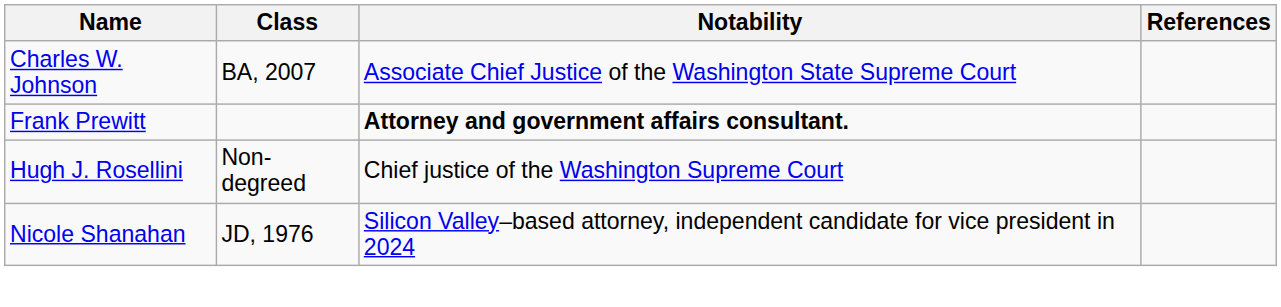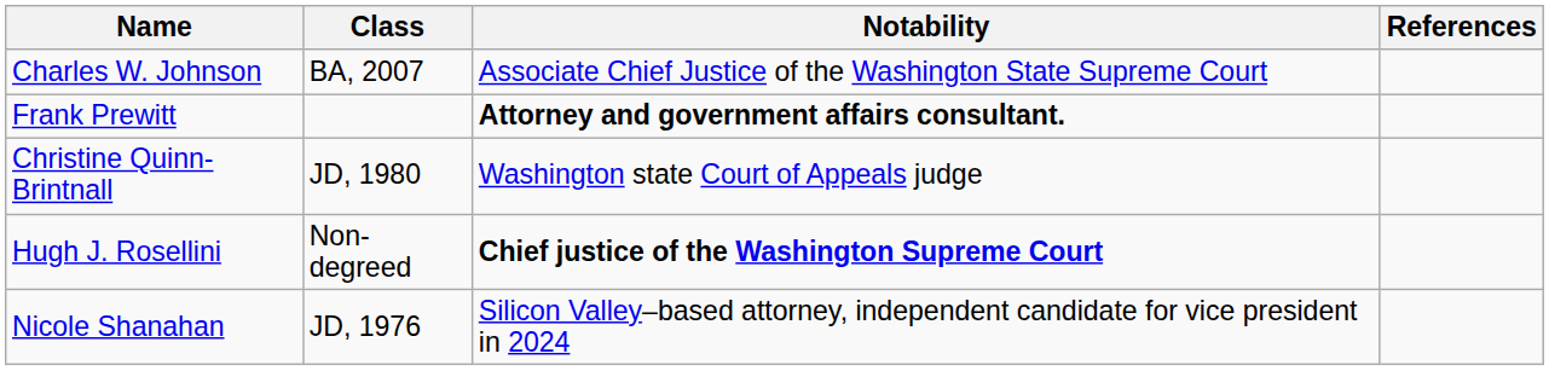 <table class="sortable wikitable" style="width:100%;">
 <tr>
 <th>Name</th>
 <th>Class</th>
 <th>Notability</th>
 <th>References</th>
 </tr>
 <tr>
 <td><a href='#'>Charles W. Johnson</a></td>
 <td>BA, 2007</td>
 <td><a href='#'>Associate Chief Justice</a> of the <a href='#'>Washington State Supreme Court</a></td>
 <td></td>
 </tr>
 <tr>
 <td><a href='#'>Frank Prewitt</a></td>
 <td></td>
 <td><strong>Attorney and government affairs consultant.</strong></td>
 <td></td>
 </tr>
 <tr>
+<td><a href='#'>Christine Quinn-Brintnall</a></td>
+<td>JD, 1980</td>
+<td><a href='#'>Washington</a> state <a href='#'>Court of Appeals</a> judge</td>
+<td></td>
+</tr>
+<tr>
 <td><a href='#'>Hugh J. Rosellini</a></td>
 <td>Non-degreed</td>
-<td>Chief justice of the <a href='#'>Washington Supreme Court</a></td>
+<td><strong>Chief justice of the <a href='#'>Washington Supreme Court</a></strong></td>
 <td></td>
 </tr>
 <tr>
 <td><a href='#'>Nicole Shanahan</a></td>
 <td>JD, 1976</td>
 <td><a href='#'>Silicon Valley</a>–based attorney, independent candidate for vice president in <a href='#'>2024</a></td>
 <td></td>
 </tr>
 </table>
